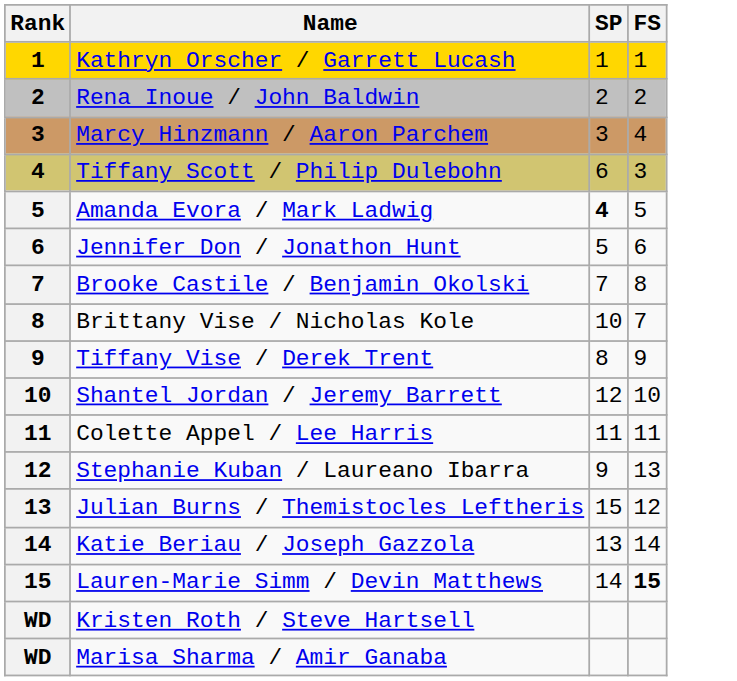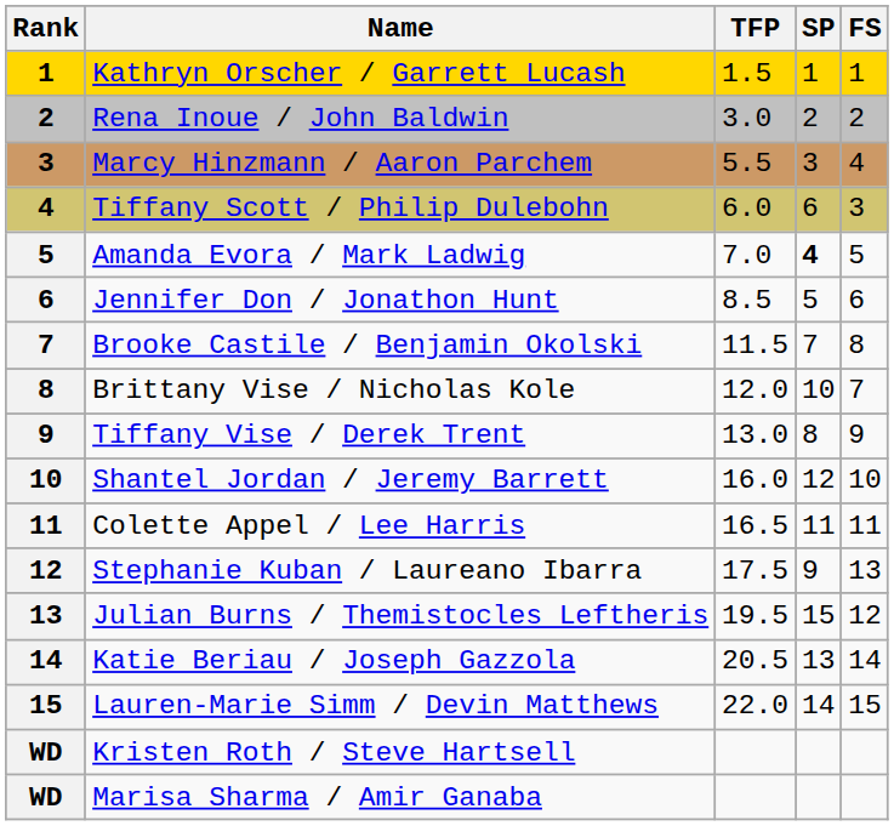 <table class="wikitable">
 <tr>
 <th>Rank</th>
 <th>Name</th>
+<th>TFP</th>
 <th>SP</th>
 <th>FS</th>
 </tr>
 <tr bgcolor="gold">
 <td align="center"><strong>1</strong></td>
 <td><a href='#'>Kathryn Orscher</a> / <a href='#'>Garrett Lucash</a></td>
+<td>1.5</td>
 <td>1</td>
 <td>1</td>
 </tr>
 <tr bgcolor="silver">
 <td align="center"><strong>2</strong></td>
 <td><a href='#'>Rena Inoue</a> / <a href='#'>John Baldwin</a></td>
+<td>3.0</td>
 <td>2</td>
 <td>2</td>
 </tr>
 <tr bgcolor="cc9966">
 <td align="center"><strong>3</strong></td>
 <td><a href='#'>Marcy Hinzmann</a> / <a href='#'>Aaron Parchem</a></td>
+<td>5.5</td>
 <td>3</td>
 <td>4</td>
 </tr>
 <tr bgcolor="#d1c571">
 <td align="center"><strong>4</strong></td>
 <td><a href='#'>Tiffany Scott</a> / <a href='#'>Philip Dulebohn</a></td>
+<td>6.0</td>
 <td>6</td>
 <td>3</td>
 </tr>
 <tr>
 <th>5</th>
 <td><a href='#'>Amanda Evora</a> / <a href='#'>Mark Ladwig</a></td>
+<td>7.0</td>
 <td><strong>4</strong></td>
 <td>5</td>
 </tr>
 <tr>
 <th>6</th>
 <td><a href='#'>Jennifer Don</a> / <a href='#'>Jonathon Hunt</a></td>
+<td>8.5</td>
 <td>5</td>
 <td>6</td>
 </tr>
 <tr>
 <th>7</th>
 <td><a href='#'>Brooke Castile</a> / <a href='#'>Benjamin Okolski</a></td>
+<td>11.5</td>
 <td>7</td>
 <td>8</td>
 </tr>
 <tr>
 <th>8</th>
 <td>Brittany Vise / Nicholas Kole</td>
+<td>12.0</td>
 <td>10</td>
 <td>7</td>
 </tr>
 <tr>
 <th>9</th>
 <td><a href='#'>Tiffany Vise</a> / <a href='#'>Derek Trent</a></td>
+<td>13.0</td>
 <td>8</td>
 <td>9</td>
 </tr>
 <tr>
 <th>10</th>
 <td><a href='#'>Shantel Jordan</a> / <a href='#'>Jeremy Barrett</a></td>
+<td>16.0</td>
 <td>12</td>
 <td>10</td>
 </tr>
 <tr>
 <th>11</th>
 <td>Colette Appel / <a href='#'>Lee Harris</a></td>
+<td>16.5</td>
 <td>11</td>
 <td>11</td>
 </tr>
 <tr>
 <th>12</th>
 <td><a href='#'>Stephanie Kuban</a> / Laureano Ibarra</td>
+<td>17.5</td>
 <td>9</td>
 <td>13</td>
 </tr>
 <tr>
 <th>13</th>
 <td><a href='#'>Julian Burns</a> / <a href='#'>Themistocles Leftheris</a></td>
+<td>19.5</td>
 <td>15</td>
 <td>12</td>
 </tr>
 <tr>
 <th>14</th>
 <td><a href='#'>Katie Beriau</a> / <a href='#'>Joseph Gazzola</a></td>
+<td>20.5</td>
 <td>13</td>
 <td>14</td>
 </tr>
 <tr>
 <th>15</th>
 <td><a href='#'>Lauren-Marie Simm</a> / <a href='#'>Devin Matthews</a></td>
+<td>22.0</td>
 <td>14</td>
-<td><strong>15</strong></td>
+<td>15</td>
 </tr>
 <tr>
 <th>WD</th>
 <td><a href='#'>Kristen Roth</a> / <a href='#'>Steve Hartsell</a></td>
+<td></td>
 <td></td>
 <td></td>
 </tr>
 <tr>
 <th>WD</th>
 <td><a href='#'>Marisa Sharma</a> / <a href='#'>Amir Ganaba</a></td>
 <td></td>
 <td></td>
+<td></td>
 </tr>
 </table>
